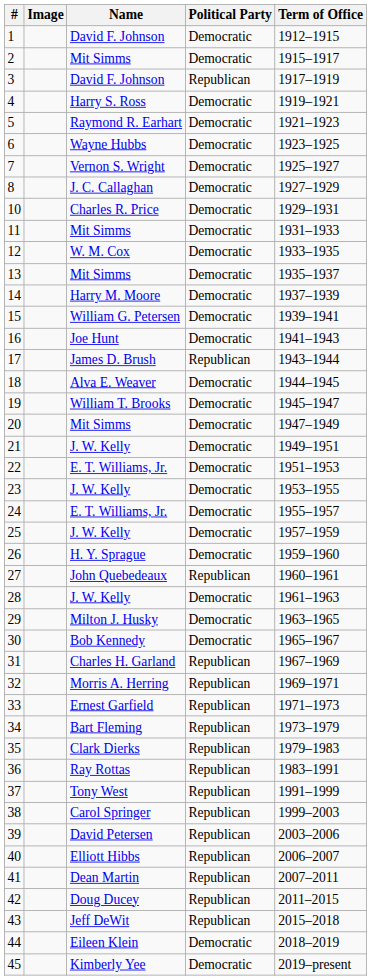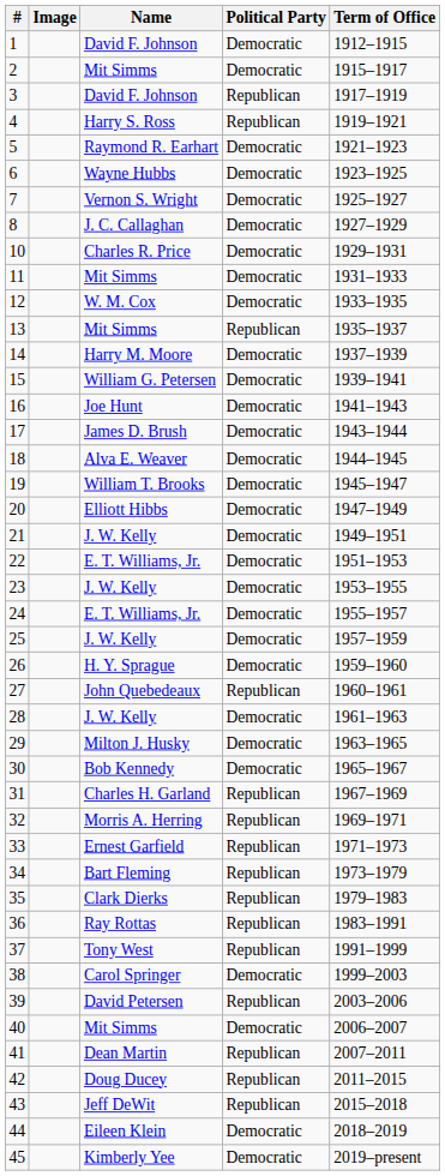 <table class="wikitable">
 <tr>
 <th>#</th>
 <th>Image</th>
 <th>Name</th>
 <th>Political Party</th>
 <th>Term of Office</th>
 </tr>
 <tr>
 <td>1</td>
 <td></td>
 <td><a href='#'>David F. Johnson</a></td>
 <td>Democratic</td>
 <td>1912–1915</td>
 </tr>
 <tr>
 <td>2</td>
 <td></td>
 <td><a href='#'>Mit Simms</a></td>
 <td>Democratic</td>
 <td>1915–1917</td>
 </tr>
 <tr>
 <td>3</td>
 <td></td>
 <td><a href='#'>David F. Johnson</a></td>
 <td>Republican</td>
 <td>1917–1919</td>
 </tr>
 <tr>
 <td>4</td>
 <td></td>
 <td><a href='#'>Harry S. Ross</a></td>
-<td>Democratic</td>
+<td>Republican</td>
 <td>1919–1921</td>
 </tr>
 <tr>
 <td>5</td>
 <td></td>
 <td><a href='#'>Raymond R. Earhart</a></td>
 <td>Democratic</td>
 <td>1921–1923</td>
 </tr>
 <tr>
 <td>6</td>
 <td></td>
 <td><a href='#'>Wayne Hubbs</a></td>
 <td>Democratic</td>
 <td>1923–1925</td>
 </tr>
 <tr>
 <td>7</td>
 <td></td>
 <td><a href='#'>Vernon S. Wright</a></td>
 <td>Democratic</td>
 <td>1925–1927</td>
 </tr>
 <tr>
 <td>8</td>
 <td></td>
 <td><a href='#'>J. C. Callaghan</a></td>
 <td>Democratic</td>
 <td>1927–1929</td>
 </tr>
 <tr>
 <td>10</td>
 <td></td>
 <td><a href='#'>Charles R. Price</a></td>
 <td>Democratic</td>
 <td>1929–1931</td>
 </tr>
 <tr>
 <td>11</td>
 <td></td>
 <td><a href='#'>Mit Simms</a></td>
 <td>Democratic</td>
 <td>1931–1933</td>
 </tr>
 <tr>
 <td>12</td>
 <td></td>
 <td><a href='#'>W. M. Cox</a></td>
 <td>Democratic</td>
 <td>1933–1935</td>
 </tr>
 <tr>
 <td>13</td>
 <td></td>
 <td><a href='#'>Mit Simms</a></td>
-<td>Democratic</td>
+<td>Republican</td>
 <td>1935–1937</td>
 </tr>
 <tr>
 <td>14</td>
 <td></td>
 <td><a href='#'>Harry M. Moore</a></td>
 <td>Democratic</td>
 <td>1937–1939</td>
 </tr>
 <tr>
 <td>15</td>
 <td></td>
 <td><a href='#'>William G. Petersen</a></td>
 <td>Democratic</td>
 <td>1939–1941</td>
 </tr>
 <tr>
 <td>16</td>
 <td></td>
 <td><a href='#'>Joe Hunt</a></td>
 <td>Democratic</td>
 <td>1941–1943</td>
 </tr>
 <tr>
 <td>17</td>
 <td></td>
 <td><a href='#'>James D. Brush</a></td>
-<td>Republican</td>
+<td>Democratic</td>
 <td>1943–1944</td>
 </tr>
 <tr>
 <td>18</td>
 <td></td>
 <td><a href='#'>Alva E. Weaver</a></td>
 <td>Democratic</td>
 <td>1944–1945</td>
 </tr>
 <tr>
 <td>19</td>
 <td></td>
 <td><a href='#'>William T. Brooks</a></td>
 <td>Democratic</td>
 <td>1945–1947</td>
 </tr>
 <tr>
 <td>20</td>
 <td></td>
-<td><a href='#'>Mit Simms</a></td>
+<td><a href='#'>Elliott Hibbs</a></td>
 <td>Democratic</td>
 <td>1947–1949</td>
 </tr>
 <tr>
 <td>21</td>
 <td></td>
 <td><a href='#'>J. W. Kelly</a></td>
 <td>Democratic</td>
 <td>1949–1951</td>
 </tr>
 <tr>
 <td>22</td>
 <td></td>
 <td><a href='#'>E. T. Williams, Jr.</a></td>
 <td>Democratic</td>
 <td>1951–1953</td>
 </tr>
 <tr>
 <td>23</td>
 <td></td>
 <td><a href='#'>J. W. Kelly</a></td>
 <td>Democratic</td>
 <td>1953–1955</td>
 </tr>
 <tr>
 <td>24</td>
 <td></td>
 <td><a href='#'>E. T. Williams, Jr.</a></td>
 <td>Democratic</td>
 <td>1955–1957</td>
 </tr>
 <tr>
 <td>25</td>
 <td></td>
 <td><a href='#'>J. W. Kelly</a></td>
 <td>Democratic</td>
 <td>1957–1959</td>
 </tr>
 <tr>
 <td>26</td>
 <td></td>
 <td><a href='#'>H. Y. Sprague</a></td>
 <td>Democratic</td>
 <td>1959–1960</td>
 </tr>
 <tr>
 <td>27</td>
 <td></td>
 <td><a href='#'>John Quebedeaux</a></td>
 <td>Republican</td>
 <td>1960–1961</td>
 </tr>
 <tr>
 <td>28</td>
 <td></td>
 <td><a href='#'>J. W. Kelly</a></td>
 <td>Democratic</td>
 <td>1961–1963</td>
 </tr>
 <tr>
 <td>29</td>
 <td></td>
 <td><a href='#'>Milton J. Husky</a></td>
 <td>Democratic</td>
 <td>1963–1965</td>
 </tr>
 <tr>
 <td>30</td>
 <td></td>
 <td><a href='#'>Bob Kennedy</a></td>
 <td>Democratic</td>
 <td>1965–1967</td>
 </tr>
 <tr>
 <td>31</td>
 <td></td>
 <td><a href='#'>Charles H. Garland</a></td>
 <td>Republican</td>
 <td>1967–1969</td>
 </tr>
 <tr>
 <td>32</td>
 <td></td>
 <td><a href='#'>Morris A. Herring</a></td>
 <td>Republican</td>
 <td>1969–1971</td>
 </tr>
 <tr>
 <td>33</td>
 <td></td>
 <td><a href='#'>Ernest Garfield</a></td>
 <td>Republican</td>
 <td>1971–1973</td>
 </tr>
 <tr>
 <td>34</td>
 <td></td>
 <td><a href='#'>Bart Fleming</a></td>
 <td>Republican</td>
 <td>1973–1979</td>
 </tr>
 <tr>
 <td>35</td>
 <td></td>
 <td><a href='#'>Clark Dierks</a></td>
 <td>Republican</td>
 <td>1979–1983</td>
 </tr>
 <tr>
 <td>36</td>
 <td></td>
 <td><a href='#'>Ray Rottas</a></td>
 <td>Republican</td>
 <td>1983–1991</td>
 </tr>
 <tr>
 <td>37</td>
 <td></td>
 <td><a href='#'>Tony West</a></td>
 <td>Republican</td>
 <td>1991–1999</td>
 </tr>
 <tr>
 <td>38</td>
 <td></td>
 <td><a href='#'>Carol Springer</a></td>
-<td>Republican</td>
+<td>Democratic</td>
 <td>1999–2003</td>
 </tr>
 <tr>
 <td>39</td>
 <td></td>
 <td><a href='#'>David Petersen</a></td>
 <td>Republican</td>
 <td>2003–2006</td>
 </tr>
 <tr>
 <td>40</td>
 <td></td>
-<td><a href='#'>Elliott Hibbs</a></td>
-<td>Republican</td>
+<td><a href='#'>Mit Simms</a></td>
+<td>Democratic</td>
 <td>2006–2007</td>
 </tr>
 <tr>
 <td>41</td>
 <td></td>
 <td><a href='#'>Dean Martin</a></td>
 <td>Republican</td>
 <td>2007–2011</td>
 </tr>
 <tr>
 <td>42</td>
 <td></td>
 <td><a href='#'>Doug Ducey</a></td>
 <td>Republican</td>
 <td>2011–2015</td>
 </tr>
 <tr>
 <td>43</td>
 <td></td>
 <td><a href='#'>Jeff DeWit</a></td>
 <td>Republican</td>
 <td>2015–2018</td>
 </tr>
 <tr>
 <td>44</td>
 <td></td>
 <td><a href='#'>Eileen Klein</a></td>
 <td>Democratic</td>
 <td>2018–2019</td>
 </tr>
 <tr>
 <td>45</td>
 <td></td>
 <td><a href='#'>Kimberly Yee</a></td>
 <td>Democratic</td>
 <td>2019–present</td>
 </tr>
 </table>
